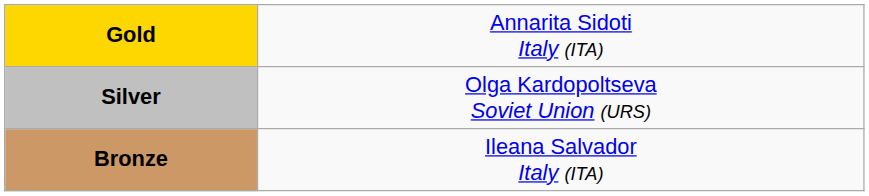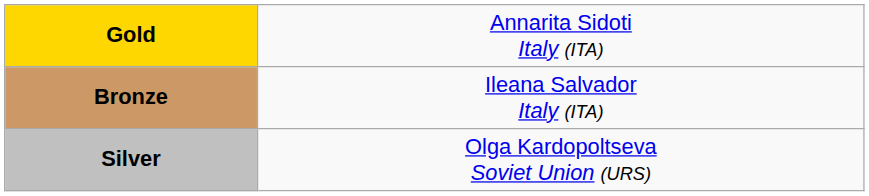 <table class="wikitable" style=" text-align:center; font-size:110%;" width="35%">
 <tr>
 <td bgcolor="gold"><strong>Gold</strong></td>
 <td> <a href='#'>Annarita Sidoti</a><br><em><a href='#'>Italy</a> <small>(ITA)</small></em></td>
 </tr>
 <tr>
+<td bgcolor="CC9966"><strong>Bronze</strong></td>
+<td> <a href='#'>Ileana Salvador</a><br><em><a href='#'>Italy</a> <small>(ITA)</small></em></td>
+</tr>
+<tr>
 <td bgcolor="silver"><strong>Silver</strong></td>
 <td> <a href='#'>Olga Kardopoltseva</a><br><em><a href='#'>Soviet Union</a> <small>(URS)</small></em></td>
 </tr>
-<tr>
-<td bgcolor="CC9966"><strong>Bronze</strong></td>
-<td> <a href='#'>Ileana Salvador</a><br><em><a href='#'>Italy</a> <small>(ITA)</small></em></td>
-</tr>
 </table>
